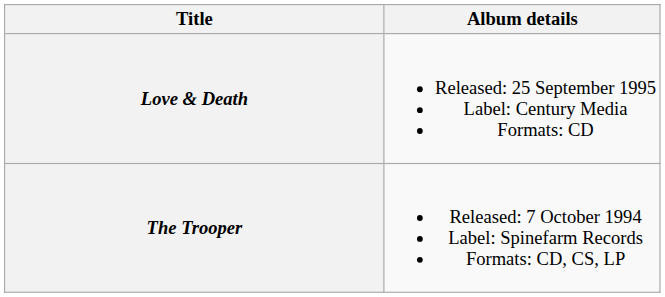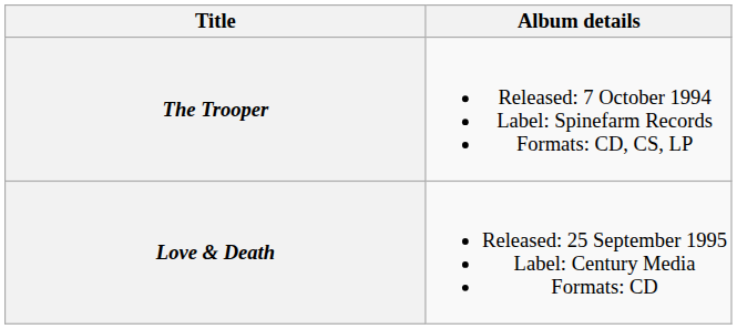 <table class="wikitable plainrowheaders" style="text-align:center;">
 <tr>
 <th scope="col" style="width:20em;">Title</th>
 <th scope="col">Album details</th>
 </tr>
 <tr>
+<th scope="row"><em>The Trooper</em></th>
+<td><br><ul><li>Released: 7 October 1994</li><li>Label: Spinefarm Records</li><li>Formats: CD, CS, LP</li></ul></td>
+</tr>
+<tr>
 <th scope="row"><em>Love & Death</em></th>
 <td><br><ul><li>Released: 25 September 1995</li><li>Label: Century Media</li><li>Formats: CD</li></ul></td>
 </tr>
-<tr>
-<th scope="row"><em>The Trooper</em></th>
-<td><br><ul><li>Released: 7 October 1994</li><li>Label: Spinefarm Records</li><li>Formats: CD, CS, LP</li></ul></td>
-</tr>
 </table>
